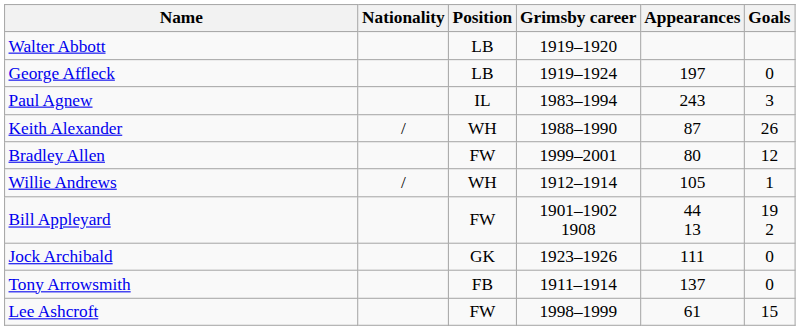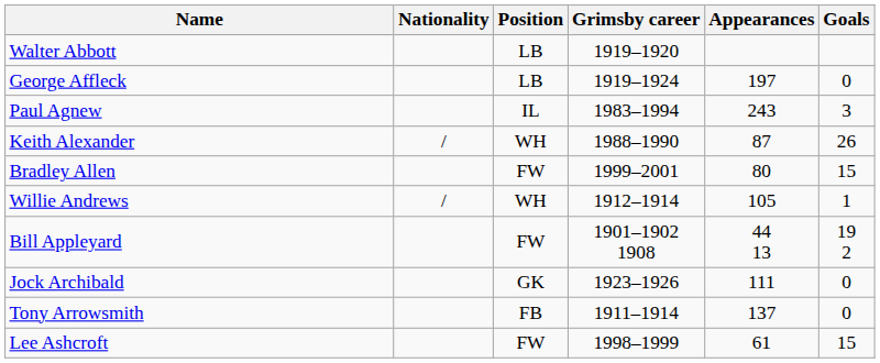 <table class="wikitable" style="text-align: center;">
 <tr>
 <th style="width:20em">Name</th>
 <th>Nationality</th>
 <th>Position</th>
 <th>Grimsby career</th>
 <th>Appearances</th>
 <th>Goals</th>
 </tr>
 <tr>
 <td align="left"><a href='#'>Walter Abbott</a></td>
 <td></td>
 <td>LB</td>
 <td>1919–1920</td>
 <td></td>
 <td></td>
 </tr>
 <tr>
 <td align="left"><a href='#'>George Affleck</a></td>
 <td></td>
 <td>LB</td>
 <td>1919–1924</td>
 <td>197</td>
 <td>0</td>
 </tr>
 <tr>
 <td align="left"><a href='#'>Paul Agnew</a></td>
 <td></td>
 <td>IL</td>
 <td>1983–1994</td>
 <td>243</td>
 <td>3</td>
 </tr>
 <tr>
 <td align="left"><a href='#'>Keith Alexander</a></td>
 <td>/</td>
 <td>WH</td>
 <td>1988–1990</td>
 <td>87</td>
 <td>26</td>
 </tr>
 <tr>
 <td align="left"><a href='#'>Bradley Allen</a></td>
 <td></td>
 <td>FW</td>
 <td>1999–2001</td>
 <td>80</td>
-<td>12</td>
+<td>15</td>
 </tr>
 <tr>
 <td align="left"><a href='#'>Willie Andrews</a></td>
 <td>/</td>
 <td>WH</td>
 <td>1912–1914</td>
 <td>105</td>
 <td>1</td>
 </tr>
 <tr>
 <td align="left"><a href='#'>Bill Appleyard</a></td>
 <td></td>
 <td>FW</td>
 <td>1901–1902<br>1908</td>
 <td>44<br>13</td>
 <td>19<br>2</td>
 </tr>
 <tr>
 <td align="left"><a href='#'>Jock Archibald</a></td>
 <td></td>
 <td>GK</td>
 <td>1923–1926</td>
 <td>111</td>
 <td>0</td>
 </tr>
 <tr>
 <td align="left"><a href='#'>Tony Arrowsmith</a></td>
 <td></td>
 <td>FB</td>
 <td>1911–1914</td>
 <td>137</td>
 <td>0</td>
 </tr>
 <tr>
 <td align="left"><a href='#'>Lee Ashcroft</a></td>
 <td></td>
 <td>FW</td>
 <td>1998–1999</td>
 <td>61</td>
 <td>15</td>
 </tr>
 </table>
